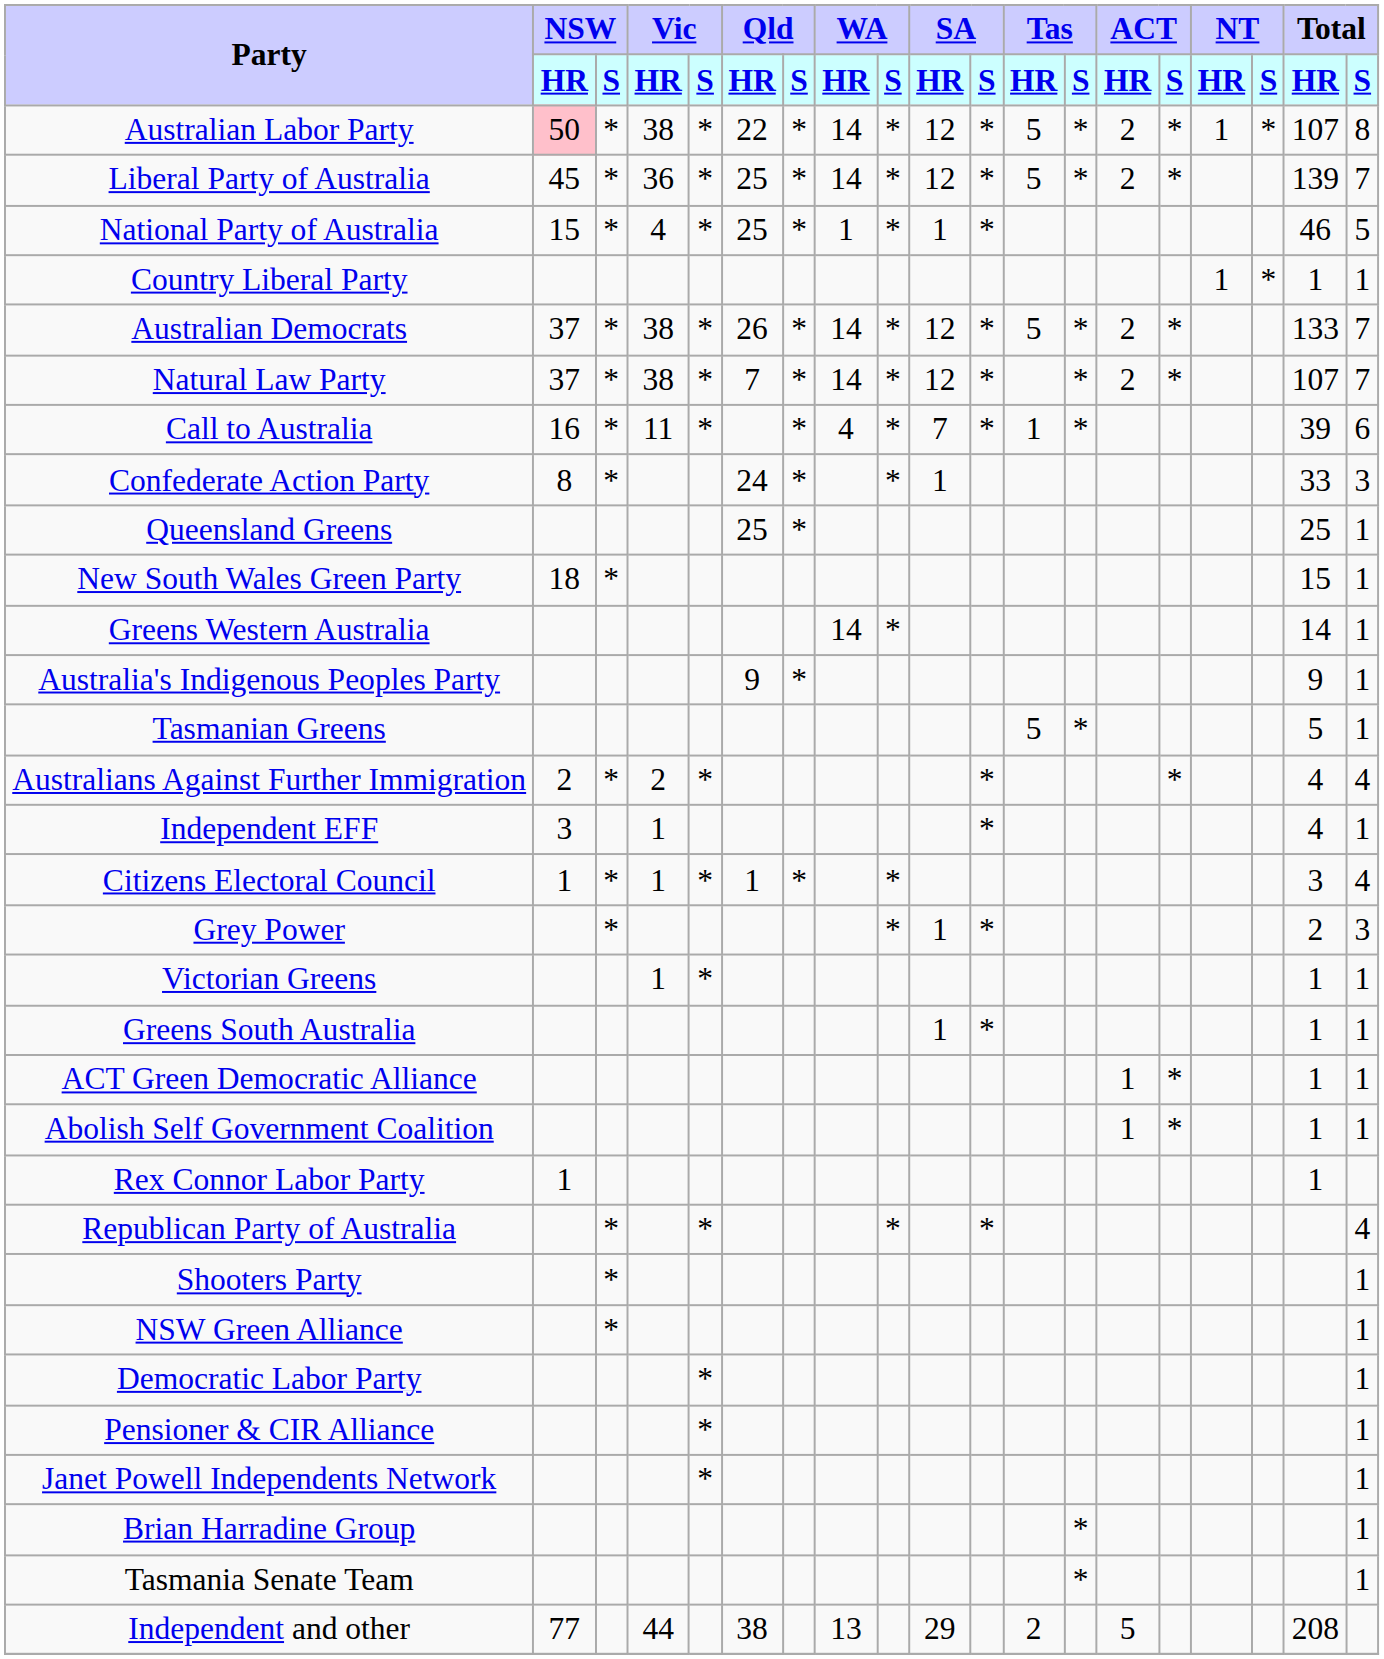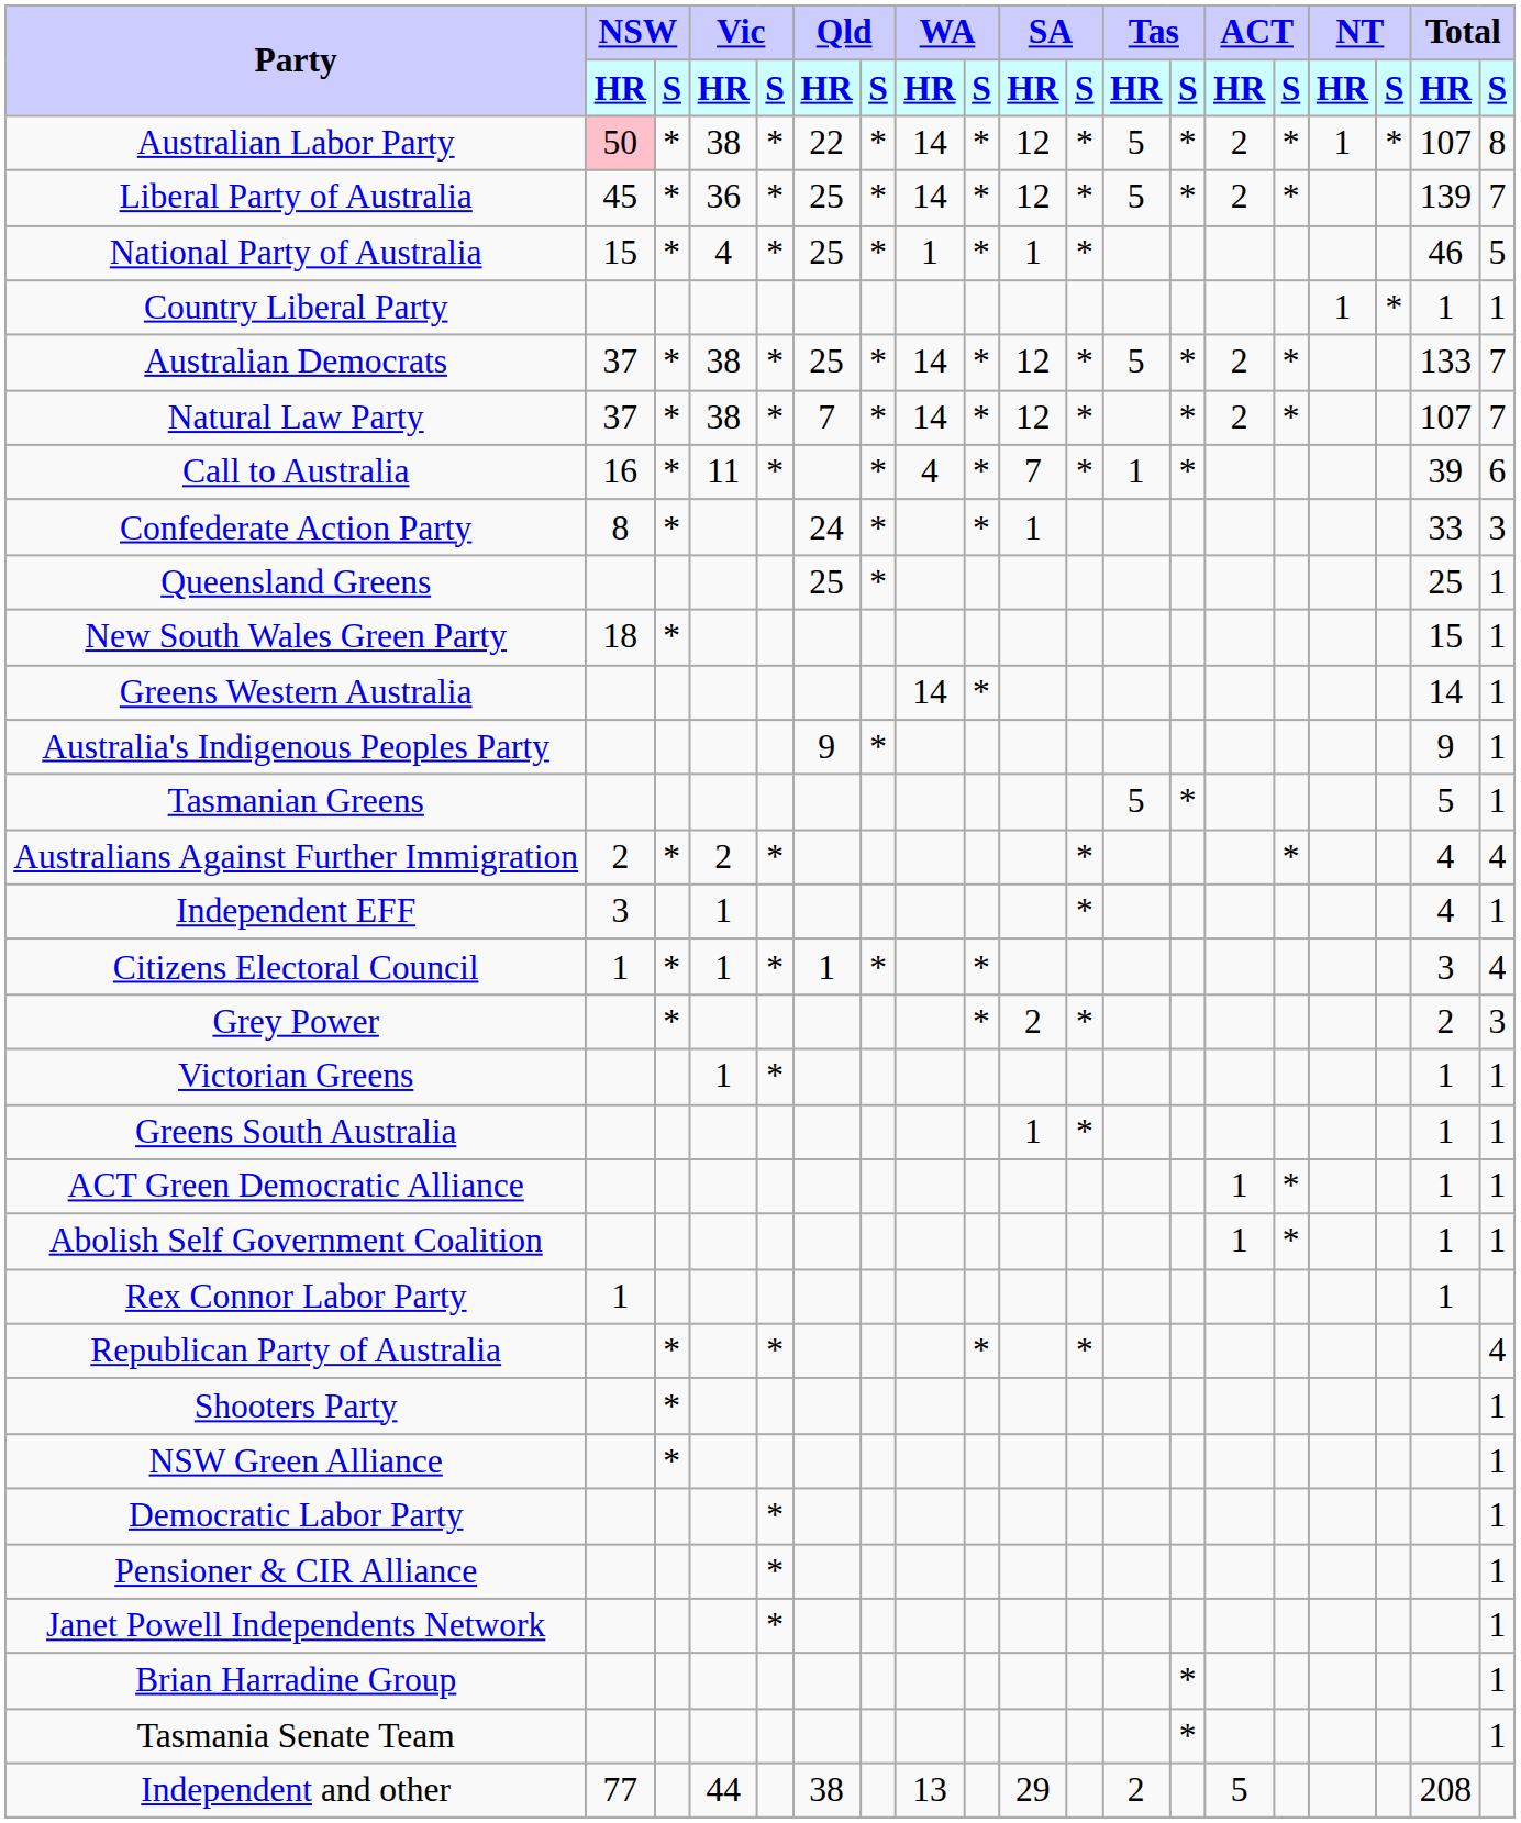 <table class="wikitable" style="text-align:center">
 <tr>
 <th rowspan="2" style="background:#ccf;">Party</th>
 <th colspan="2" style="background:#ccf;"><a href='#'>NSW</a></th>
 <th colspan="2" style="background:#ccf;"><a href='#'>Vic</a></th>
 <th colspan="2" style="background:#ccf;"><a href='#'>Qld</a></th>
 <th colspan="2" style="background:#ccf;"><a href='#'>WA</a></th>
 <th colspan="2" style="background:#ccf;"><a href='#'>SA</a></th>
 <th colspan="2" style="background:#ccf;"><a href='#'>Tas</a></th>
 <th colspan="2" style="background:#ccf;"><a href='#'>ACT</a></th>
 <th colspan="2" style="background:#ccf;"><a href='#'>NT</a></th>
 <th colspan="2" style="background:#ccf;">Total</th>
 </tr>
 <tr>
 <th style="background:#ccffff;"><a href='#'>HR</a></th>
 <th style="background:#ccffff;"><a href='#'>S</a></th>
 <th style="background:#ccffff;"><a href='#'>HR</a></th>
 <th style="background:#ccffff;"><a href='#'>S</a></th>
 <th style="background:#ccffff;"><a href='#'>HR</a></th>
 <th style="background:#ccffff;"><a href='#'>S</a></th>
 <th style="background:#ccffff;"><a href='#'>HR</a></th>
 <th style="background:#ccffff;"><a href='#'>S</a></th>
 <th style="background:#ccffff;"><a href='#'>HR</a></th>
 <th style="background:#ccffff;"><a href='#'>S</a></th>
 <th style="background:#ccffff;"><a href='#'>HR</a></th>
 <th style="background:#ccffff;"><a href='#'>S</a></th>
 <th style="background:#ccffff;"><a href='#'>HR</a></th>
 <th style="background:#ccffff;"><a href='#'>S</a></th>
 <th style="background:#ccffff;"><a href='#'>HR</a></th>
 <th style="background:#ccffff;"><a href='#'>S</a></th>
 <th style="background:#ccffff;"><a href='#'>HR</a></th>
 <th style="background:#ccffff;"><a href='#'>S</a></th>
 </tr>
 <tr>
 <td style="font-size:100%;"><a href='#'>Australian Labor Party</a></td>
 <td style="background: pink;">50</td>
 <td>*</td>
 <td>38</td>
 <td>*</td>
 <td>22</td>
 <td>*</td>
 <td>14</td>
 <td>*</td>
 <td>12</td>
 <td>*</td>
 <td>5</td>
 <td>*</td>
 <td>2</td>
 <td>*</td>
 <td>1</td>
 <td>*</td>
 <td>107</td>
 <td>8</td>
 </tr>
 <tr>
 <td style="font-size:100%;"><a href='#'>Liberal Party of Australia</a></td>
 <td>45</td>
 <td>*</td>
 <td>36</td>
 <td>*</td>
 <td>25</td>
 <td>*</td>
 <td>14</td>
 <td>*</td>
 <td>12</td>
 <td>*</td>
 <td>5</td>
 <td>*</td>
 <td>2</td>
 <td>*</td>
 <td></td>
 <td></td>
 <td>139</td>
 <td>7</td>
 </tr>
 <tr>
 <td style="font-size:100%;"><a href='#'>National Party of Australia</a></td>
 <td>15</td>
 <td>*</td>
 <td>4</td>
 <td>*</td>
 <td>25</td>
 <td>*</td>
 <td>1</td>
 <td>*</td>
 <td>1</td>
 <td>*</td>
 <td></td>
 <td></td>
 <td></td>
 <td></td>
 <td></td>
 <td></td>
 <td>46</td>
 <td>5</td>
 </tr>
 <tr>
 <td style="font-size:100%;"><a href='#'>Country Liberal Party</a></td>
 <td></td>
 <td></td>
 <td></td>
 <td></td>
 <td></td>
 <td></td>
 <td></td>
 <td></td>
 <td></td>
 <td></td>
 <td></td>
 <td></td>
 <td></td>
 <td></td>
 <td>1</td>
 <td>*</td>
 <td>1</td>
 <td>1</td>
 </tr>
 <tr>
 <td style="font-size:100%;"><a href='#'>Australian Democrats</a></td>
 <td>37</td>
 <td>*</td>
 <td>38</td>
 <td>*</td>
-<td>26</td>
+<td>25</td>
 <td>*</td>
 <td>14</td>
 <td>*</td>
 <td>12</td>
 <td>*</td>
 <td>5</td>
 <td>*</td>
 <td>2</td>
 <td>*</td>
 <td></td>
 <td></td>
 <td>133</td>
 <td>7</td>
 </tr>
 <tr>
 <td style="font-size:100%;"><a href='#'>Natural Law Party</a></td>
 <td>37</td>
 <td>*</td>
 <td>38</td>
 <td>*</td>
 <td>7</td>
 <td>*</td>
 <td>14</td>
 <td>*</td>
 <td>12</td>
 <td>*</td>
 <td></td>
 <td>*</td>
 <td>2</td>
 <td>*</td>
 <td></td>
 <td></td>
 <td>107</td>
 <td>7</td>
 </tr>
 <tr>
 <td style="font-size:100%;"><a href='#'>Call to Australia</a></td>
 <td>16</td>
 <td>*</td>
 <td>11</td>
 <td>*</td>
 <td></td>
 <td>*</td>
 <td>4</td>
 <td>*</td>
 <td>7</td>
 <td>*</td>
 <td>1</td>
 <td>*</td>
 <td></td>
 <td></td>
 <td></td>
 <td></td>
 <td>39</td>
 <td>6</td>
 </tr>
 <tr>
 <td style="font-size:100%;"><a href='#'>Confederate Action Party</a></td>
 <td>8</td>
 <td>*</td>
 <td></td>
 <td></td>
 <td>24</td>
 <td>*</td>
 <td></td>
 <td>*</td>
 <td>1</td>
 <td></td>
 <td></td>
 <td></td>
 <td></td>
 <td></td>
 <td></td>
 <td></td>
 <td>33</td>
 <td>3</td>
 </tr>
 <tr>
 <td style="font-size:100%;"><a href='#'>Queensland Greens</a></td>
 <td></td>
 <td></td>
 <td></td>
 <td></td>
 <td>25</td>
 <td>*</td>
 <td></td>
 <td></td>
 <td></td>
 <td></td>
 <td></td>
 <td></td>
 <td></td>
 <td></td>
 <td></td>
 <td></td>
 <td>25</td>
 <td>1</td>
 </tr>
 <tr>
 <td style="font-size:100%;"><a href='#'>New South Wales Green Party</a></td>
 <td>18</td>
 <td>*</td>
 <td></td>
 <td></td>
 <td></td>
 <td></td>
 <td></td>
 <td></td>
 <td></td>
 <td></td>
 <td></td>
 <td></td>
 <td></td>
 <td></td>
 <td></td>
 <td></td>
 <td>15</td>
 <td>1</td>
 </tr>
 <tr>
 <td style="font-size:100%;"><a href='#'>Greens Western Australia</a></td>
 <td></td>
 <td></td>
 <td></td>
 <td></td>
 <td></td>
 <td></td>
 <td>14</td>
 <td>*</td>
 <td></td>
 <td></td>
 <td></td>
 <td></td>
 <td></td>
 <td></td>
 <td></td>
 <td></td>
 <td>14</td>
 <td>1</td>
 </tr>
 <tr>
 <td style="font-size:100%;"><a href='#'>Australia's Indigenous Peoples Party</a></td>
 <td></td>
 <td></td>
 <td></td>
 <td></td>
 <td>9</td>
 <td>*</td>
 <td></td>
 <td></td>
 <td></td>
 <td></td>
 <td></td>
 <td></td>
 <td></td>
 <td></td>
 <td></td>
 <td></td>
 <td>9</td>
 <td>1</td>
 </tr>
 <tr>
 <td style="font-size:100%;"><a href='#'>Tasmanian Greens</a></td>
 <td></td>
 <td></td>
 <td></td>
 <td></td>
 <td></td>
 <td></td>
 <td></td>
 <td></td>
 <td></td>
 <td></td>
 <td>5</td>
 <td>*</td>
 <td></td>
 <td></td>
 <td></td>
 <td></td>
 <td>5</td>
 <td>1</td>
 </tr>
 <tr>
 <td style="font-size:100%;"><a href='#'>Australians Against Further Immigration</a></td>
 <td>2</td>
 <td>*</td>
 <td>2</td>
 <td>*</td>
 <td></td>
 <td></td>
 <td></td>
 <td></td>
 <td></td>
 <td>*</td>
 <td></td>
 <td></td>
 <td></td>
 <td>*</td>
 <td></td>
 <td></td>
 <td>4</td>
 <td>4</td>
 </tr>
 <tr>
 <td style="font-size:100%;"><a href='#'>Independent EFF</a></td>
 <td>3</td>
 <td></td>
 <td>1</td>
 <td></td>
 <td></td>
 <td></td>
 <td></td>
 <td></td>
 <td></td>
 <td>*</td>
 <td></td>
 <td></td>
 <td></td>
 <td></td>
 <td></td>
 <td></td>
 <td>4</td>
 <td>1</td>
 </tr>
 <tr>
 <td style="font-size:100%;"><a href='#'>Citizens Electoral Council</a></td>
 <td>1</td>
 <td>*</td>
 <td>1</td>
 <td>*</td>
 <td>1</td>
 <td>*</td>
 <td></td>
 <td>*</td>
 <td></td>
 <td></td>
 <td></td>
 <td></td>
 <td></td>
 <td></td>
 <td></td>
 <td></td>
 <td>3</td>
 <td>4</td>
 </tr>
 <tr>
 <td style="font-size:100%;"><a href='#'>Grey Power</a></td>
 <td></td>
 <td>*</td>
 <td></td>
 <td></td>
 <td></td>
 <td></td>
 <td></td>
 <td>*</td>
-<td>1</td>
+<td>2</td>
 <td>*</td>
 <td></td>
 <td></td>
 <td></td>
 <td></td>
 <td></td>
 <td></td>
 <td>2</td>
 <td>3</td>
 </tr>
 <tr>
 <td style="font-size:100%;"><a href='#'>Victorian Greens</a></td>
 <td></td>
 <td></td>
 <td>1</td>
 <td>*</td>
 <td></td>
 <td></td>
 <td></td>
 <td></td>
 <td></td>
 <td></td>
 <td></td>
 <td></td>
 <td></td>
 <td></td>
 <td></td>
 <td></td>
 <td>1</td>
 <td>1</td>
 </tr>
 <tr>
 <td style="font-size:100%;"><a href='#'>Greens South Australia</a></td>
 <td></td>
 <td></td>
 <td></td>
 <td></td>
 <td></td>
 <td></td>
 <td></td>
 <td></td>
 <td>1</td>
 <td>*</td>
 <td></td>
 <td></td>
 <td></td>
 <td></td>
 <td></td>
 <td></td>
 <td>1</td>
 <td>1</td>
 </tr>
 <tr>
 <td style="font-size:100%;"><a href='#'>ACT Green Democratic Alliance</a></td>
 <td></td>
 <td></td>
 <td></td>
 <td></td>
 <td></td>
 <td></td>
 <td></td>
 <td></td>
 <td></td>
 <td></td>
 <td></td>
 <td></td>
 <td>1</td>
 <td>*</td>
 <td></td>
 <td></td>
 <td>1</td>
 <td>1</td>
 </tr>
 <tr>
 <td style="font-size:100%;"><a href='#'>Abolish Self Government Coalition</a></td>
 <td></td>
 <td></td>
 <td></td>
 <td></td>
 <td></td>
 <td></td>
 <td></td>
 <td></td>
 <td></td>
 <td></td>
 <td></td>
 <td></td>
 <td>1</td>
 <td>*</td>
 <td></td>
 <td></td>
 <td>1</td>
 <td>1</td>
 </tr>
 <tr>
 <td style="font-size:100%;"><a href='#'>Rex Connor Labor Party</a></td>
 <td>1</td>
 <td></td>
 <td></td>
 <td></td>
 <td></td>
 <td></td>
 <td></td>
 <td></td>
 <td></td>
 <td></td>
 <td></td>
 <td></td>
 <td></td>
 <td></td>
 <td></td>
 <td></td>
 <td>1</td>
 <td></td>
 </tr>
 <tr>
 <td style="font-size:100%;"><a href='#'>Republican Party of Australia</a></td>
 <td></td>
 <td>*</td>
 <td></td>
 <td>*</td>
 <td></td>
 <td></td>
 <td></td>
 <td>*</td>
 <td></td>
 <td>*</td>
 <td></td>
 <td></td>
 <td></td>
 <td></td>
 <td></td>
 <td></td>
 <td></td>
 <td>4</td>
 </tr>
 <tr>
 <td style="font-size:100%;"><a href='#'>Shooters Party</a></td>
 <td></td>
 <td>*</td>
 <td></td>
 <td></td>
 <td></td>
 <td></td>
 <td></td>
 <td></td>
 <td></td>
 <td></td>
 <td></td>
 <td></td>
 <td></td>
 <td></td>
 <td></td>
 <td></td>
 <td></td>
 <td>1</td>
 </tr>
 <tr>
 <td style="font-size:100%;"><a href='#'>NSW Green Alliance</a></td>
 <td></td>
 <td>*</td>
 <td></td>
 <td></td>
 <td></td>
 <td></td>
 <td></td>
 <td></td>
 <td></td>
 <td></td>
 <td></td>
 <td></td>
 <td></td>
 <td></td>
 <td></td>
 <td></td>
 <td></td>
 <td>1</td>
 </tr>
 <tr>
 <td style="font-size:100%;"><a href='#'>Democratic Labor Party</a></td>
 <td></td>
 <td></td>
 <td></td>
 <td>*</td>
 <td></td>
 <td></td>
 <td></td>
 <td></td>
 <td></td>
 <td></td>
 <td></td>
 <td></td>
 <td></td>
 <td></td>
 <td></td>
 <td></td>
 <td></td>
 <td>1</td>
 </tr>
 <tr>
 <td style="font-size:100%;"><a href='#'>Pensioner & CIR Alliance</a></td>
 <td></td>
 <td></td>
 <td></td>
 <td>*</td>
 <td></td>
 <td></td>
 <td></td>
 <td></td>
 <td></td>
 <td></td>
 <td></td>
 <td></td>
 <td></td>
 <td></td>
 <td></td>
 <td></td>
 <td></td>
 <td>1</td>
 </tr>
 <tr>
 <td style="font-size:100%;"><a href='#'>Janet Powell Independents Network</a></td>
 <td></td>
 <td></td>
 <td></td>
 <td>*</td>
 <td></td>
 <td></td>
 <td></td>
 <td></td>
 <td></td>
 <td></td>
 <td></td>
 <td></td>
 <td></td>
 <td></td>
 <td></td>
 <td></td>
 <td></td>
 <td>1</td>
 </tr>
 <tr>
 <td style="font-size:100%;"><a href='#'>Brian Harradine Group</a></td>
 <td></td>
 <td></td>
 <td></td>
 <td></td>
 <td></td>
 <td></td>
 <td></td>
 <td></td>
 <td></td>
 <td></td>
 <td></td>
 <td>*</td>
 <td></td>
 <td></td>
 <td></td>
 <td></td>
 <td></td>
 <td>1</td>
 </tr>
 <tr>
 <td style="font-size:100%;">Tasmania Senate Team</td>
 <td></td>
 <td></td>
 <td></td>
 <td></td>
 <td></td>
 <td></td>
 <td></td>
 <td></td>
 <td></td>
 <td></td>
 <td></td>
 <td>*</td>
 <td></td>
 <td></td>
 <td></td>
 <td></td>
 <td></td>
 <td>1</td>
 </tr>
 <tr>
 <td style="font-size:100%;"><a href='#'>Independent</a> and other</td>
 <td>77</td>
 <td></td>
 <td>44</td>
 <td></td>
 <td>38</td>
 <td></td>
 <td>13</td>
 <td></td>
 <td>29</td>
 <td></td>
 <td>2</td>
 <td></td>
 <td>5</td>
 <td></td>
 <td></td>
 <td></td>
 <td>208</td>
 <td></td>
 </tr>
 <tr>
 </tr>
 </table>
